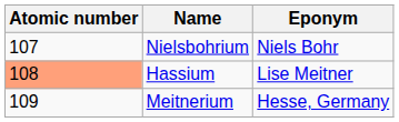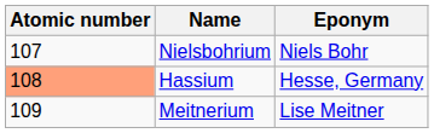 <table class="wikitable">
 <tr>
 <th>Atomic number</th>
 <th>Name</th>
 <th>Eponym</th>
 </tr>
 <tr>
 <td>107</td>
 <td><a href='#'>Nielsbohrium</a></td>
 <td><a href='#'>Niels Bohr</a></td>
 </tr>
 <tr>
 <td style="background: lightsalmon;">108</td>
 <td><a href='#'>Hassium</a></td>
-<td><a href='#'>Lise Meitner</a></td>
+<td><a href='#'>Hesse, Germany</a></td>
 </tr>
 <tr>
 <td>109</td>
 <td><a href='#'>Meitnerium</a></td>
-<td><a href='#'>Hesse, Germany</a></td>
+<td><a href='#'>Lise Meitner</a></td>
 </tr>
 </table>
